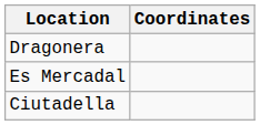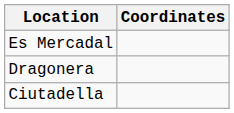 <table class="wikitable sortable">
 <tr>
 <th>Location</th>
 <th>Coordinates</th>
 </tr>
 <tr>
-<td>Dragonera</td>
+<td>Es Mercadal</td>
 <td></td>
 </tr>
 <tr>
-<td>Es Mercadal</td>
+<td>Dragonera</td>
 <td></td>
 </tr>
 <tr>
 <td>Ciutadella</td>
 <td></td>
 </tr>
 </table>
